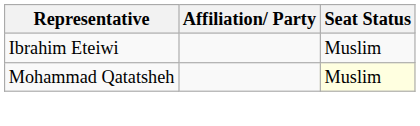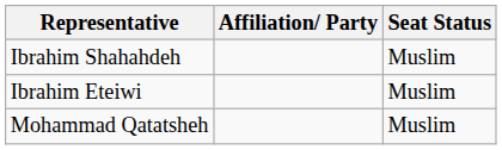 <table class="wikitable">
 <tr>
 <th>Representative</th>
 <th>Affiliation/ Party</th>
 <th>Seat Status</th>
+</tr>
+<tr>
+<td>Ibrahim Shahahdeh</td>
+<td></td>
+<td>Muslim</td>
 </tr>
 <tr>
 <td>Ibrahim Eteiwi</td>
 <td></td>
 <td>Muslim</td>
 </tr>
 <tr>
 <td>Mohammad Qatatsheh</td>
 <td></td>
-<td style="background: lightyellow;">Muslim</td>
+<td>Muslim</td>
 </tr>
 </table>
